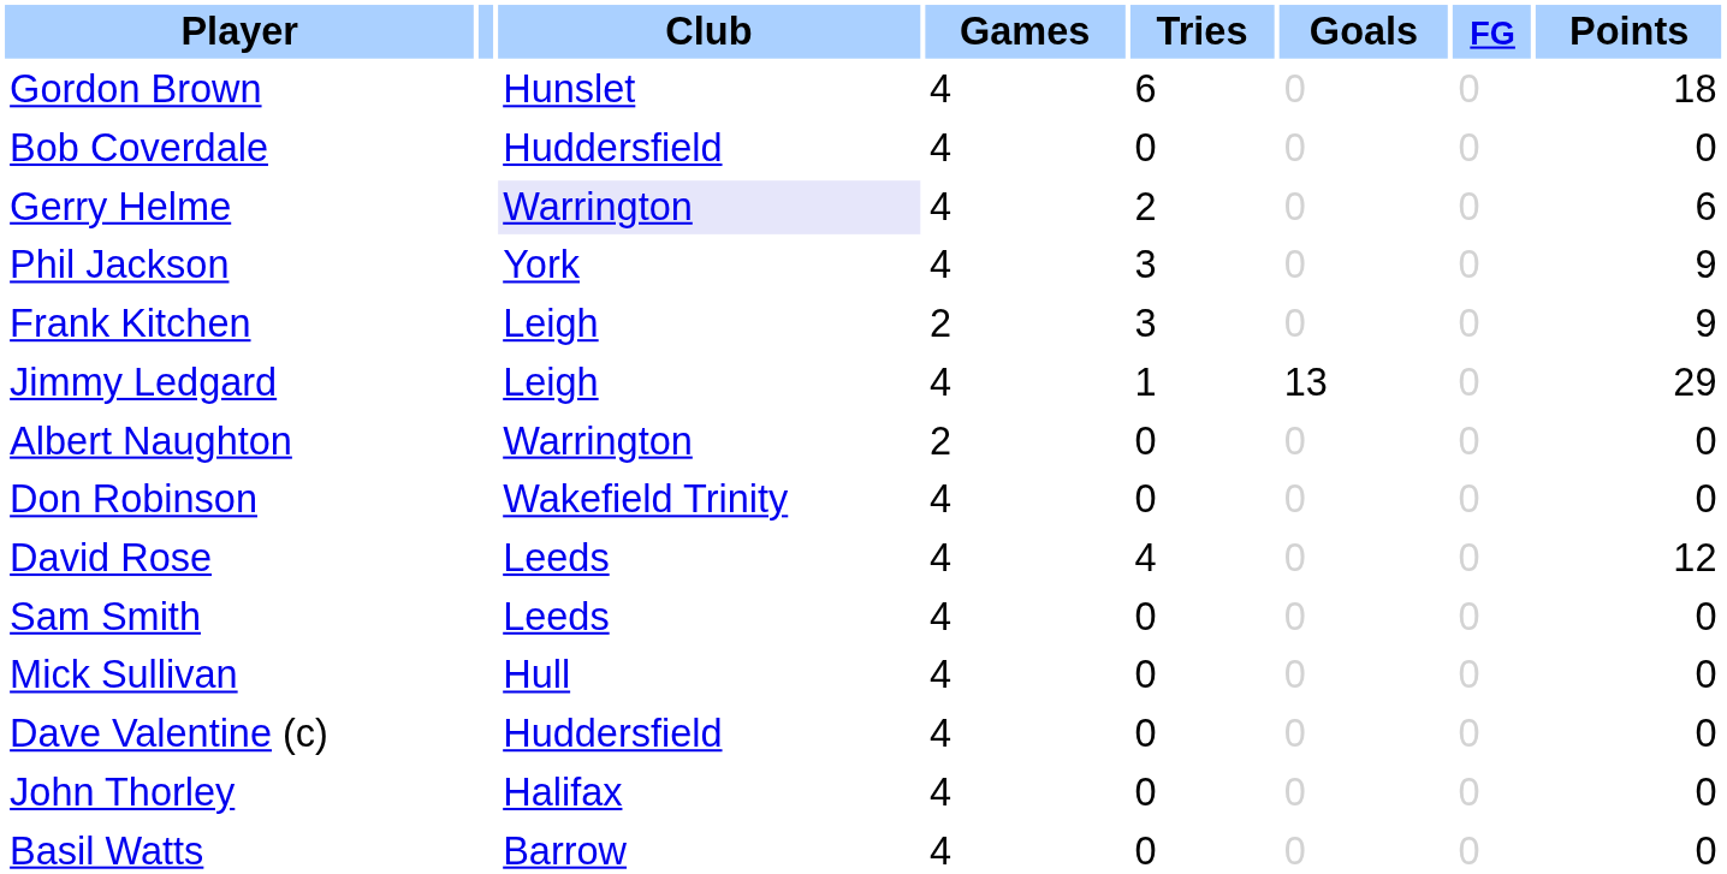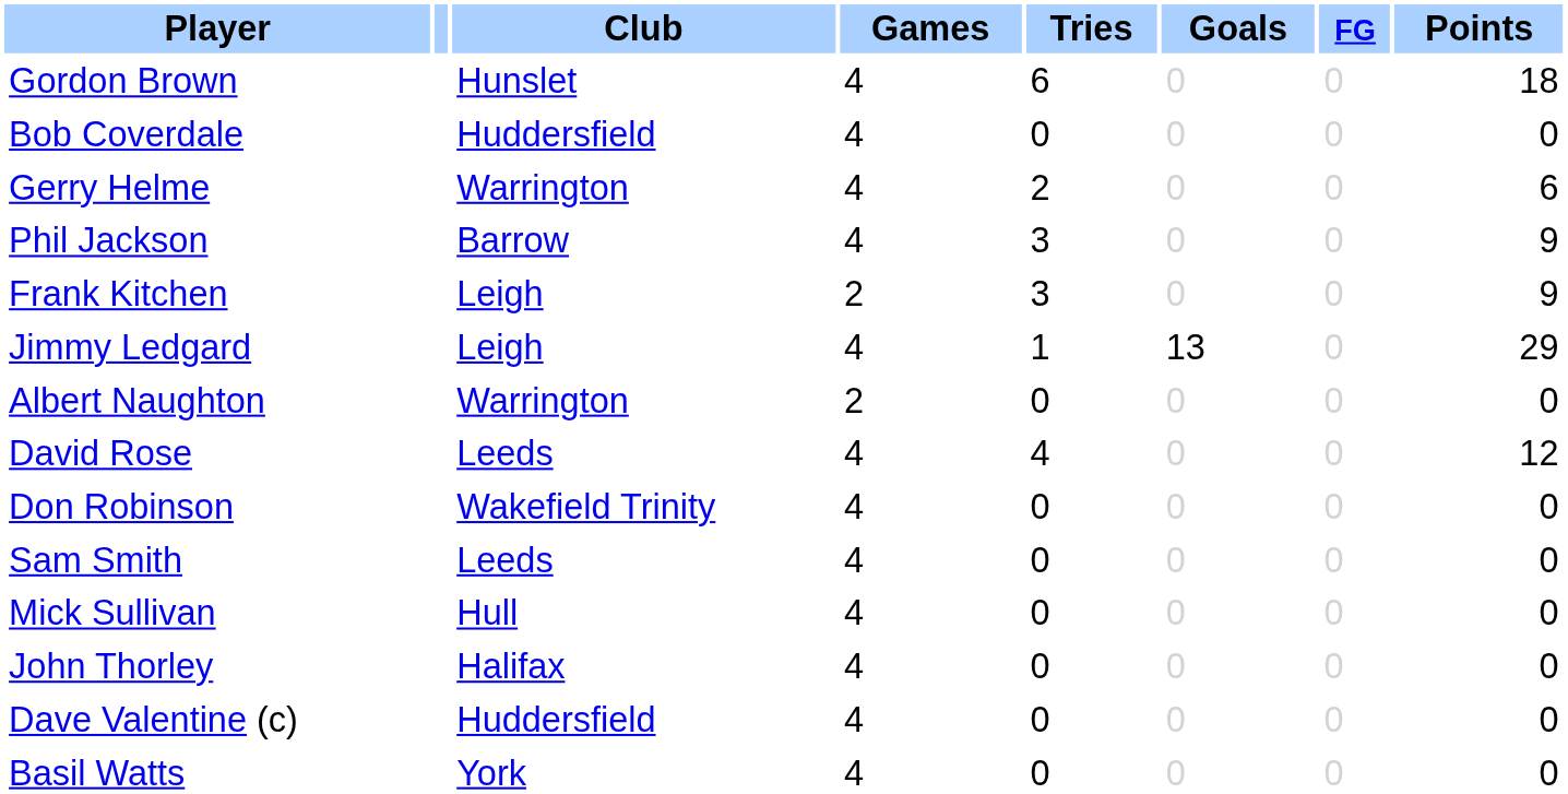 <table class="sortable" border="0" cellspacing="2" cellpadding="2" style="width:80%;" style="text-align:center;">
 <tr style="background:#AAD0FF">
 <th>Player</th>
 <th></th>
 <th>Club</th>
 <th>Games</th>
 <th>Tries</th>
 <th>Goals</th>
 <th><small><a href='#'>FG</a></small></th>
 <th>Points</th>
 </tr>
 <tr>
 <td align=left> <a href='#'>Gordon Brown</a></td>
 <td></td>
 <td align=left> <a href='#'>Hunslet</a></td>
 <td>4</td>
 <td>6</td>
 <td style="color:lightgray">0</td>
 <td style="color:lightgray">0</td>
 <td align=right>18</td>
 </tr>
 <tr>
 <td align=left> <a href='#'>Bob Coverdale</a></td>
 <td></td>
 <td align=left> <a href='#'>Huddersfield</a></td>
 <td>4</td>
 <td>0</td>
 <td style="color:lightgray">0</td>
 <td style="color:lightgray">0</td>
 <td align=right>0</td>
 </tr>
 <tr>
 <td align=left> <a href='#'>Gerry Helme</a></td>
 <td></td>
-<td align=left style="background: lavender;"> <a href='#'>Warrington</a></td>
+<td align=left> <a href='#'>Warrington</a></td>
 <td>4</td>
 <td>2</td>
 <td style="color:lightgray">0</td>
 <td style="color:lightgray">0</td>
 <td align=right>6</td>
 </tr>
 <tr>
 <td align=left> <a href='#'>Phil Jackson</a></td>
 <td></td>
-<td align=left> <a href='#'>York</a></td>
+<td align=left> <a href='#'>Barrow</a></td>
 <td>4</td>
 <td>3</td>
 <td style="color:lightgray">0</td>
 <td style="color:lightgray">0</td>
 <td align=right>9</td>
 </tr>
 <tr>
 <td align=left> <a href='#'>Frank Kitchen</a></td>
 <td></td>
 <td align=left> <a href='#'>Leigh</a></td>
 <td>2</td>
 <td>3</td>
 <td style="color:lightgray">0</td>
 <td style="color:lightgray">0</td>
 <td align=right>9</td>
 </tr>
 <tr>
 <td align=left> <a href='#'>Jimmy Ledgard</a></td>
 <td></td>
 <td align=left> <a href='#'>Leigh</a></td>
 <td>4</td>
 <td>1</td>
 <td>13</td>
 <td style="color:lightgray">0</td>
 <td align=right>29</td>
 </tr>
 <tr>
 <td align=left> <a href='#'>Albert Naughton</a></td>
 <td></td>
 <td align=left> <a href='#'>Warrington</a></td>
 <td>2</td>
 <td>0</td>
 <td style="color:lightgray">0</td>
 <td style="color:lightgray">0</td>
 <td align=right>0</td>
 </tr>
 <tr>
+<td align=left> <a href='#'>David Rose</a></td>
+<td></td>
+<td align=left> <a href='#'>Leeds</a></td>
+<td>4</td>
+<td>4</td>
+<td style="color:lightgray">0</td>
+<td style="color:lightgray">0</td>
+<td align=right>12</td>
+</tr>
+<tr>
 <td align=left> <a href='#'>Don Robinson</a></td>
 <td></td>
 <td align=left> <a href='#'>Wakefield Trinity</a></td>
 <td>4</td>
 <td>0</td>
 <td style="color:lightgray">0</td>
 <td style="color:lightgray">0</td>
 <td align=right>0</td>
-</tr>
-<tr>
-<td align=left> <a href='#'>David Rose</a></td>
-<td></td>
-<td align=left> <a href='#'>Leeds</a></td>
-<td>4</td>
-<td>4</td>
-<td style="color:lightgray">0</td>
-<td style="color:lightgray">0</td>
-<td align=right>12</td>
 </tr>
 <tr>
 <td align=left> <a href='#'>Sam Smith</a></td>
 <td></td>
 <td align=left> <a href='#'>Leeds</a></td>
 <td>4</td>
 <td>0</td>
 <td style="color:lightgray">0</td>
 <td style="color:lightgray">0</td>
 <td align=right>0</td>
 </tr>
 <tr>
 <td align=left> <a href='#'>Mick Sullivan</a></td>
 <td></td>
 <td align=left> <a href='#'>Hull</a></td>
 <td>4</td>
 <td>0</td>
 <td style="color:lightgray">0</td>
 <td style="color:lightgray">0</td>
 <td align=right>0</td>
 </tr>
 <tr>
+<td align=left> <a href='#'>John Thorley</a></td>
+<td></td>
+<td align=left> <a href='#'>Halifax</a></td>
+<td>4</td>
+<td>0</td>
+<td style="color:lightgray">0</td>
+<td style="color:lightgray">0</td>
+<td align=right>0</td>
+</tr>
+<tr>
 <td align=left> <a href='#'>Dave Valentine</a> (c)</td>
 <td></td>
 <td align=left> <a href='#'>Huddersfield</a></td>
 <td>4</td>
 <td>0</td>
 <td style="color:lightgray">0</td>
 <td style="color:lightgray">0</td>
 <td align=right>0</td>
 </tr>
 <tr>
-<td align=left> <a href='#'>John Thorley</a></td>
-<td></td>
-<td align=left> <a href='#'>Halifax</a></td>
-<td>4</td>
-<td>0</td>
-<td style="color:lightgray">0</td>
-<td style="color:lightgray">0</td>
-<td align=right>0</td>
-</tr>
-<tr>
 <td align=left> <a href='#'>Basil Watts</a></td>
 <td></td>
-<td align=left> <a href='#'>Barrow</a></td>
+<td align=left> <a href='#'>York</a></td>
 <td>4</td>
 <td>0</td>
 <td style="color:lightgray">0</td>
 <td style="color:lightgray">0</td>
 <td align=right>0</td>
 </tr>
 </table>
